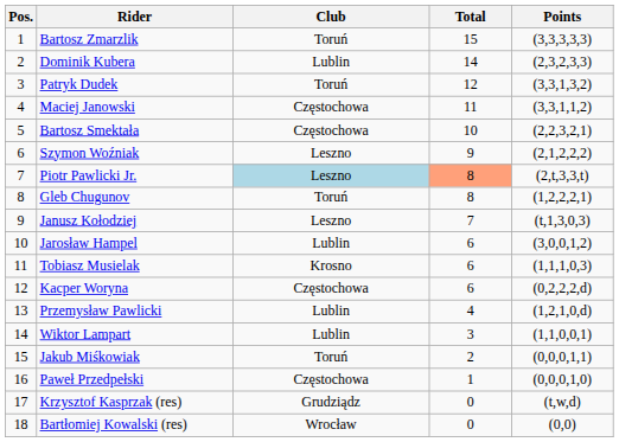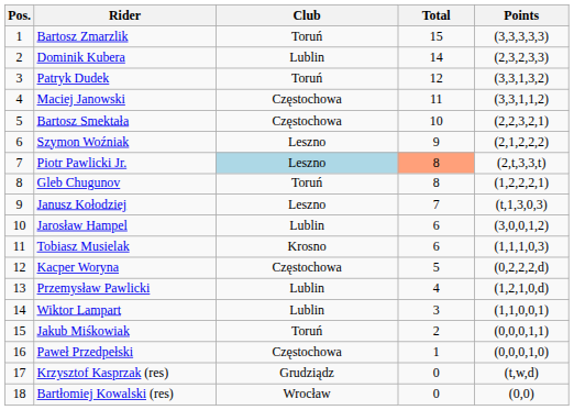 <table class=wikitable style="font-size:93%;">
 <tr>
 <th width=25px>Pos.</th>
 <th width=200px>Rider</th>
 <th width=200px>Club</th>
 <th width=80px>Total</th>
 <th width=100px>Points</th>
 </tr>
 <tr align=center>
 <td>1</td>
 <td align=left><a href='#'>Bartosz Zmarzlik</a></td>
 <td>Toruń</td>
 <td>15</td>
 <td>(3,3,3,3,3)</td>
 </tr>
 <tr align=center>
 <td>2</td>
 <td align=left><a href='#'>Dominik Kubera</a></td>
 <td>Lublin</td>
 <td>14</td>
 <td>(2,3,2,3,3)</td>
 </tr>
 <tr align=center>
 <td>3</td>
 <td align=left><a href='#'>Patryk Dudek</a></td>
 <td>Toruń</td>
 <td>12</td>
 <td>(3,3,1,3,2)</td>
 </tr>
 <tr align=center>
 <td>4</td>
 <td align=left><a href='#'>Maciej Janowski</a></td>
 <td>Częstochowa</td>
 <td>11</td>
 <td>(3,3,1,1,2)</td>
 </tr>
 <tr align=center>
 <td>5</td>
 <td align=left><a href='#'>Bartosz Smektała</a></td>
 <td>Częstochowa</td>
 <td>10</td>
 <td>(2,2,3,2,1)</td>
 </tr>
 <tr align=center>
 <td>6</td>
 <td align=left><a href='#'>Szymon Woźniak</a></td>
 <td>Leszno</td>
 <td>9</td>
 <td>(2,1,2,2,2)</td>
 </tr>
 <tr align=center>
 <td>7</td>
 <td align=left><a href='#'>Piotr Pawlicki Jr.</a></td>
 <td style="background: lightblue;">Leszno</td>
 <td style="background: lightsalmon;">8</td>
 <td>(2,t,3,3,t)</td>
 </tr>
 <tr align=center>
 <td>8</td>
 <td align=left><a href='#'>Gleb Chugunov</a></td>
 <td>Toruń</td>
 <td>8</td>
 <td>(1,2,2,2,1)</td>
 </tr>
 <tr align=center>
 <td>9</td>
 <td align=left><a href='#'>Janusz Kołodziej</a></td>
 <td>Leszno</td>
 <td>7</td>
 <td>(t,1,3,0,3)</td>
 </tr>
 <tr align=center>
 <td>10</td>
 <td align=left><a href='#'>Jarosław Hampel</a></td>
 <td>Lublin</td>
 <td>6</td>
 <td>(3,0,0,1,2)</td>
 </tr>
 <tr align=center>
 <td>11</td>
 <td align=left><a href='#'>Tobiasz Musielak</a></td>
 <td>Krosno</td>
 <td>6</td>
 <td>(1,1,1,0,3)</td>
 </tr>
 <tr align=center>
 <td>12</td>
 <td align=left><a href='#'>Kacper Woryna</a></td>
 <td>Częstochowa</td>
-<td>6</td>
+<td>5</td>
 <td>(0,2,2,2,d)</td>
 </tr>
 <tr align=center>
 <td>13</td>
 <td align=left><a href='#'>Przemysław Pawlicki</a></td>
 <td>Lublin</td>
 <td>4</td>
 <td>(1,2,1,0,d)</td>
 </tr>
 <tr align=center>
 <td>14</td>
 <td align=left><a href='#'>Wiktor Lampart</a></td>
 <td>Lublin</td>
 <td>3</td>
 <td>(1,1,0,0,1)</td>
 </tr>
 <tr align=center>
 <td>15</td>
 <td align=left><a href='#'>Jakub Miśkowiak</a></td>
 <td>Toruń</td>
 <td>2</td>
 <td>(0,0,0,1,1)</td>
 </tr>
 <tr align=center>
 <td>16</td>
 <td align=left><a href='#'>Paweł Przedpełski</a></td>
 <td>Częstochowa</td>
 <td>1</td>
 <td>(0,0,0,1,0)</td>
 </tr>
 <tr align=center>
 <td>17</td>
 <td align=left><a href='#'>Krzysztof Kasprzak</a>	(res)</td>
 <td>Grudziądz</td>
 <td>0</td>
 <td>(t,w,d)</td>
 </tr>
 <tr align=center>
 <td>18</td>
 <td align=left><a href='#'>Bartłomiej Kowalski</a> (res)</td>
 <td>Wrocław</td>
 <td>0</td>
 <td>(0,0)</td>
 </tr>
 </table>
